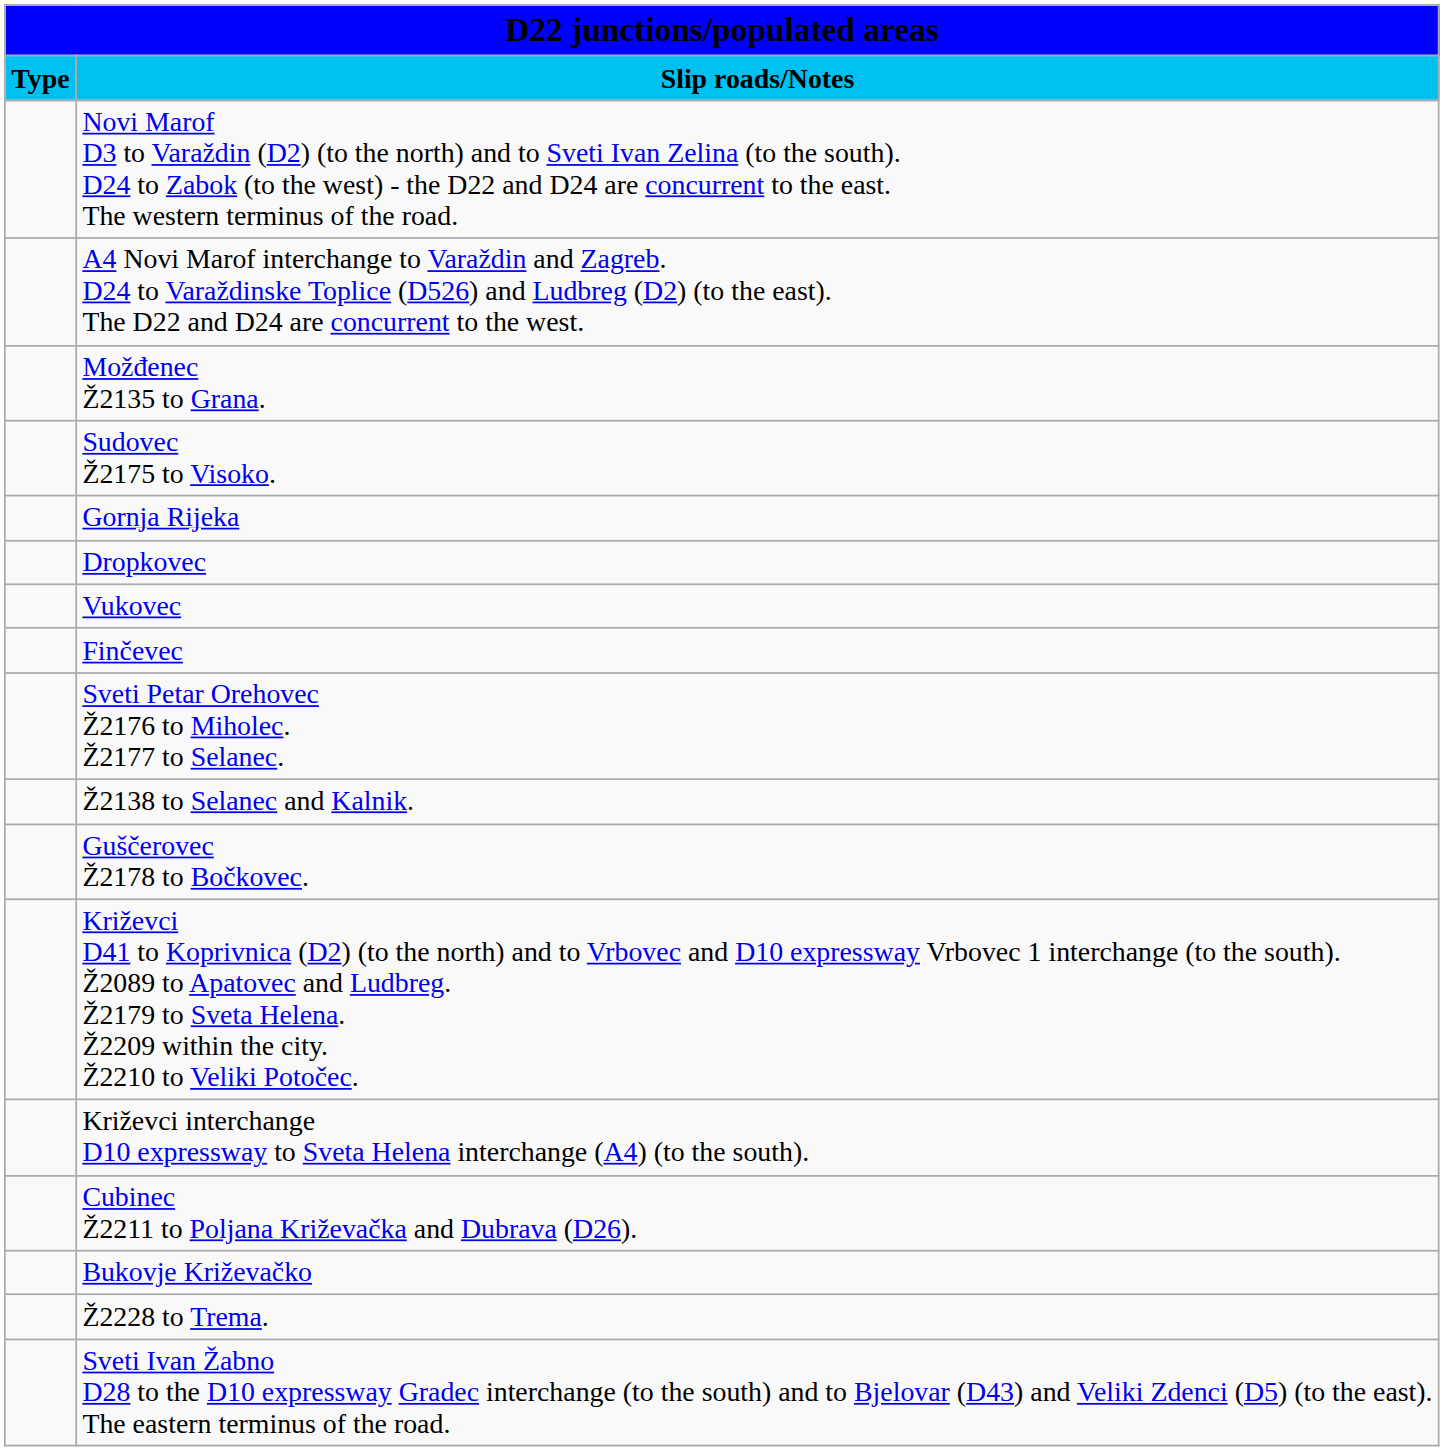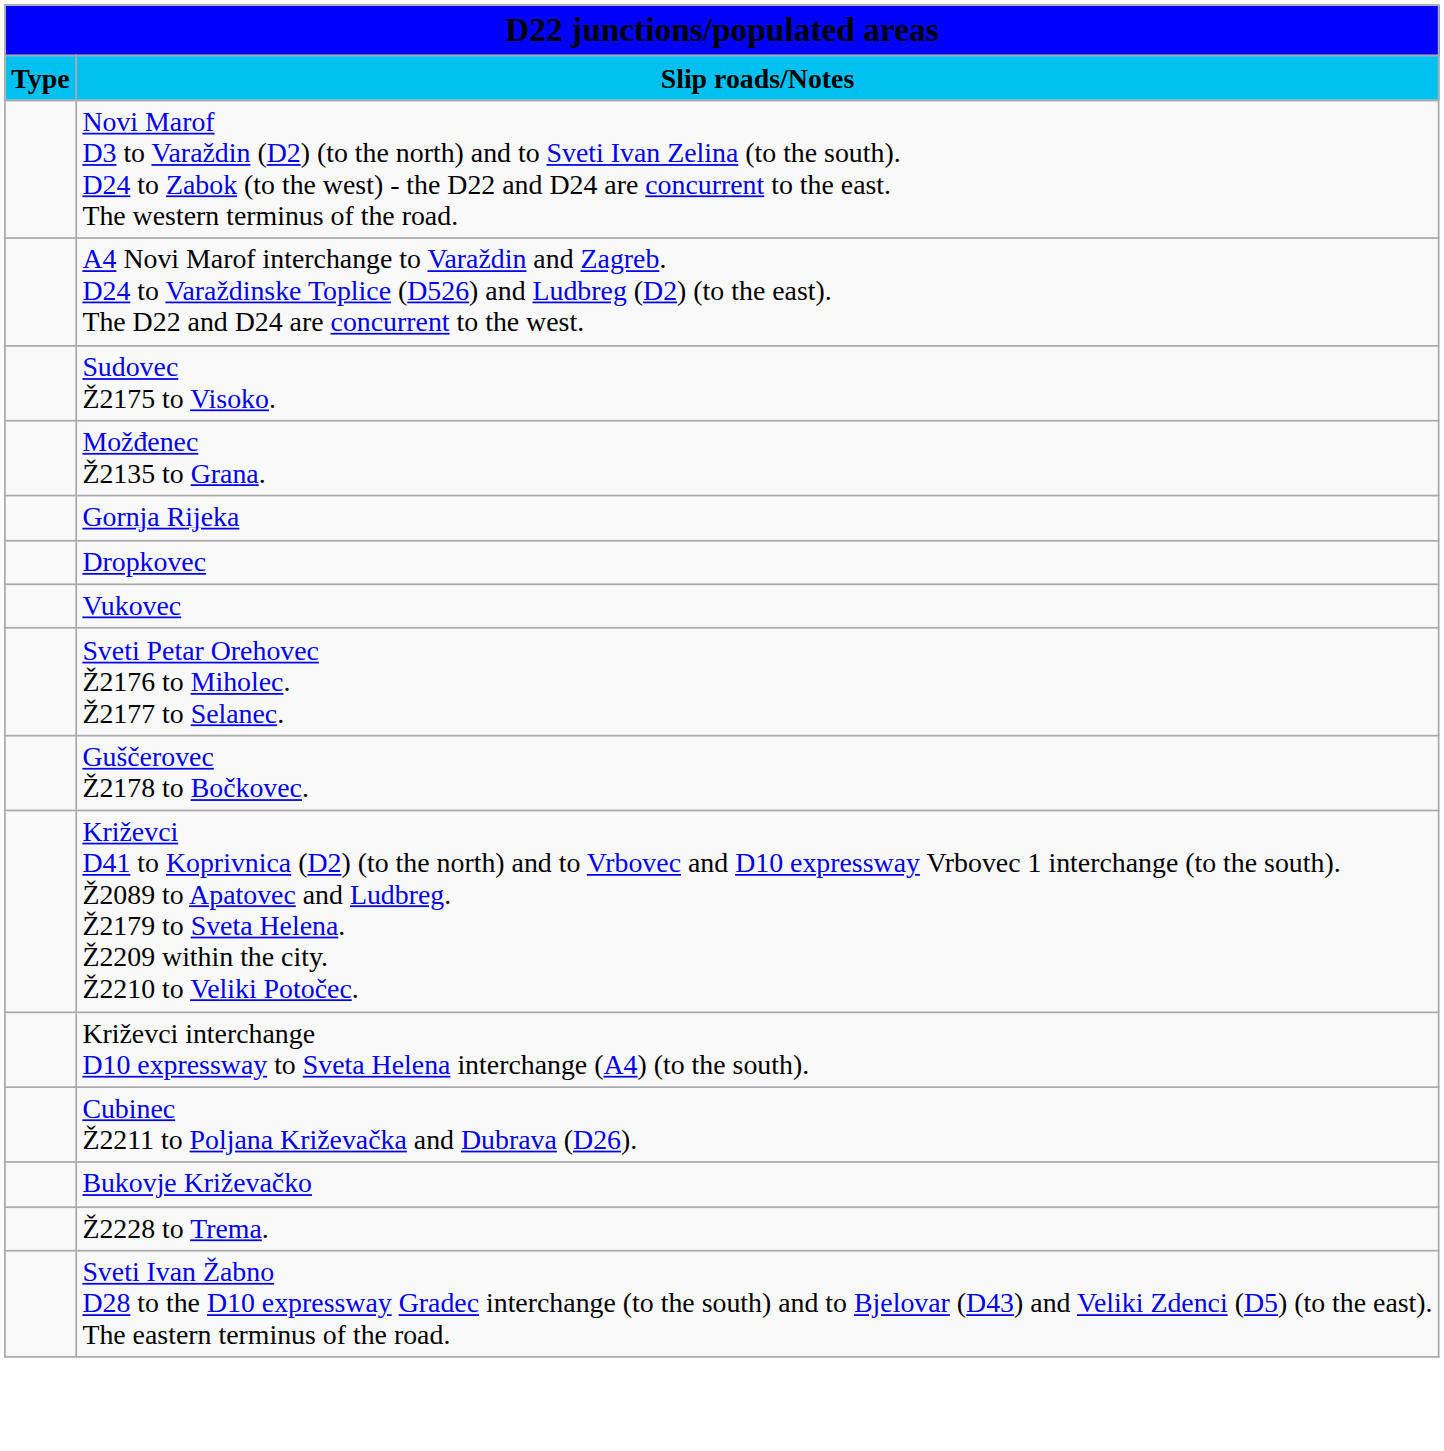 <table class="wikitable">
 <tr>
 <td colspan=2 bgcolor=blue align=center style=margin-top:15><span><big><strong>D22 junctions/populated areas</strong></big></span></td>
 </tr>
 <tr>
 <td align=center bgcolor=00c0f0><strong>Type</strong></td>
 <td align=center bgcolor=00c0f0><strong>Slip roads/Notes</strong></td>
 </tr>
 <tr>
 <td></td>
 <td><a href='#'>Novi Marof</a><br> <a href='#'>D3</a> to <a href='#'>Varaždin</a> (<a href='#'>D2</a>) (to the north) and to <a href='#'>Sveti Ivan Zelina</a> (to the south).<br> <a href='#'>D24</a> to <a href='#'>Zabok</a> (to the west) - the D22 and D24 are <a href='#'>concurrent</a> to the east.<br>The western terminus of the road.</td>
 </tr>
 <tr>
 <td></td>
 <td> <a href='#'>A4</a> Novi Marof interchange to <a href='#'>Varaždin</a> and <a href='#'>Zagreb</a>.<br> <a href='#'>D24</a> to <a href='#'>Varaždinske Toplice</a> (<a href='#'>D526</a>) and <a href='#'>Ludbreg</a> (<a href='#'>D2</a>) (to the east).<br>The D22 and D24 are <a href='#'>concurrent</a> to the west.</td>
 </tr>
 <tr>
 <td></td>
-<td><a href='#'>Možđenec</a><br>Ž2135 to <a href='#'>Grana</a>.</td>
+<td><a href='#'>Sudovec</a><br>Ž2175 to <a href='#'>Visoko</a>.</td>
 </tr>
 <tr>
 <td></td>
-<td><a href='#'>Sudovec</a><br>Ž2175 to <a href='#'>Visoko</a>.</td>
+<td><a href='#'>Možđenec</a><br>Ž2135 to <a href='#'>Grana</a>.</td>
 </tr>
 <tr>
 <td></td>
 <td><a href='#'>Gornja Rijeka</a></td>
 </tr>
 <tr>
 <td></td>
 <td><a href='#'>Dropkovec</a></td>
 </tr>
 <tr>
 <td></td>
 <td><a href='#'>Vukovec</a></td>
 </tr>
 <tr>
 <td></td>
-<td><a href='#'>Finčevec</a></td>
-</tr>
-<tr>
-<td></td>
 <td><a href='#'>Sveti Petar Orehovec</a><br>Ž2176 to <a href='#'>Miholec</a>.<br>Ž2177 to <a href='#'>Selanec</a>.</td>
-</tr>
-<tr>
-<td></td>
-<td>Ž2138 to <a href='#'>Selanec</a> and <a href='#'>Kalnik</a>.</td>
 </tr>
 <tr>
 <td></td>
 <td><a href='#'>Guščerovec</a><br>Ž2178 to <a href='#'>Bočkovec</a>.</td>
 </tr>
 <tr>
 <td></td>
 <td><a href='#'>Križevci</a><br> <a href='#'>D41</a> to <a href='#'>Koprivnica</a> (<a href='#'>D2</a>) (to the north) and to <a href='#'>Vrbovec</a> and <a href='#'>D10 expressway</a> Vrbovec 1 interchange (to the south).<br>Ž2089 to <a href='#'>Apatovec</a> and <a href='#'>Ludbreg</a>.<br>Ž2179 to <a href='#'>Sveta Helena</a>.<br>Ž2209 within the city.<br>Ž2210 to <a href='#'>Veliki Potočec</a>.</td>
 </tr>
 <tr>
 <td></td>
 <td>Križevci interchange<br> <a href='#'>D10 expressway</a> to <a href='#'>Sveta Helena</a> interchange (<a href='#'>A4</a>) (to the south).</td>
 </tr>
 <tr>
 <td></td>
 <td><a href='#'>Cubinec</a><br>Ž2211 to <a href='#'>Poljana Križevačka</a> and <a href='#'>Dubrava</a> (<a href='#'>D26</a>).</td>
 </tr>
 <tr>
 <td></td>
 <td><a href='#'>Bukovje Križevačko</a></td>
 </tr>
 <tr>
 <td></td>
 <td>Ž2228 to <a href='#'>Trema</a>.</td>
 </tr>
 <tr>
 <td></td>
 <td><a href='#'>Sveti Ivan Žabno</a><br> <a href='#'>D28</a> to the <a href='#'>D10 expressway</a> <a href='#'>Gradec</a> interchange (to the south) and to <a href='#'>Bjelovar</a> (<a href='#'>D43</a>) and <a href='#'>Veliki Zdenci</a> (<a href='#'>D5</a>) (to the east).<br>The eastern terminus of the road.</td>
 </tr>
 </table>
